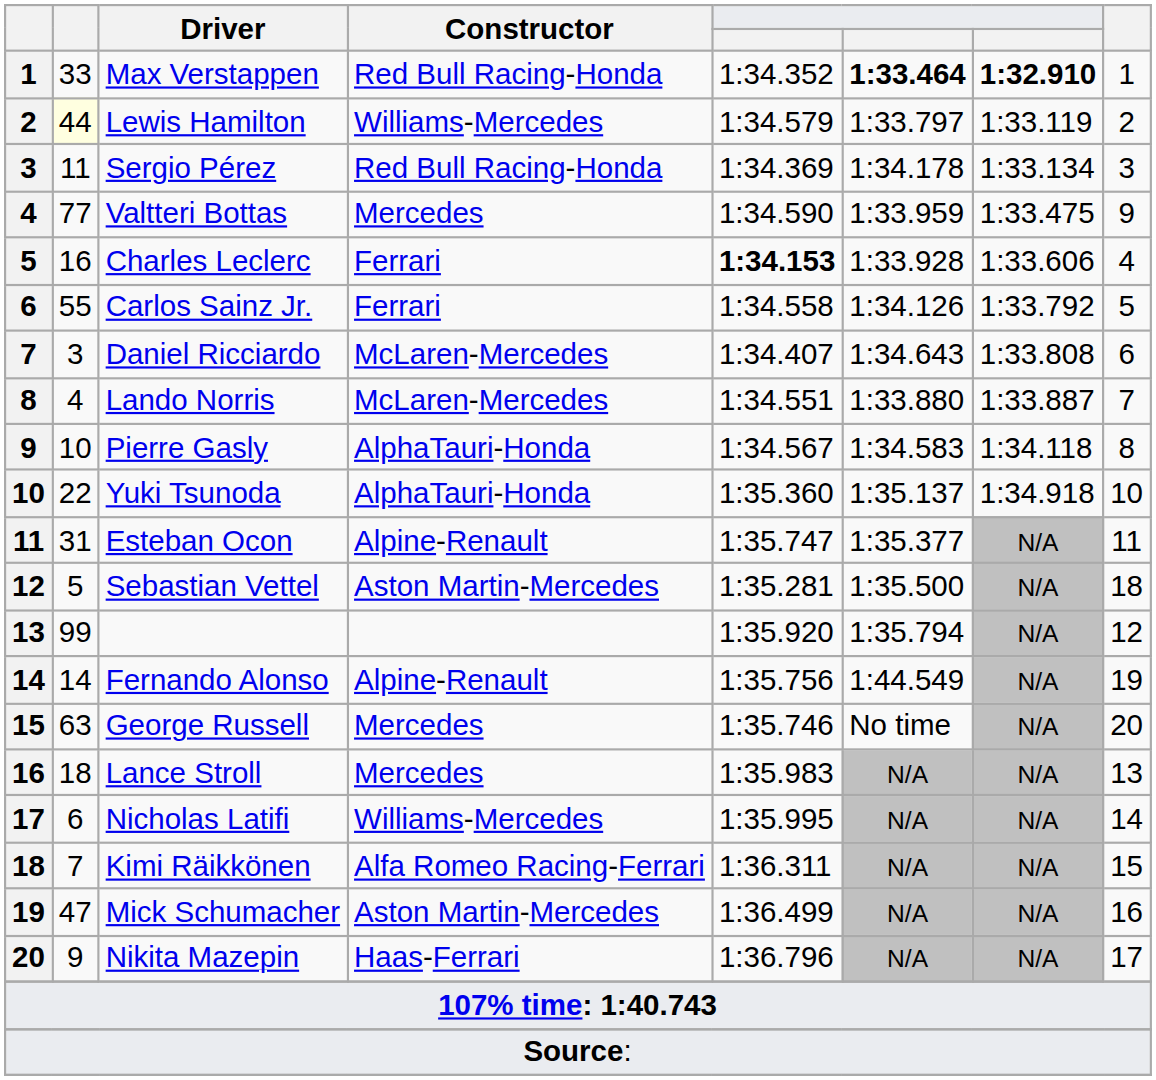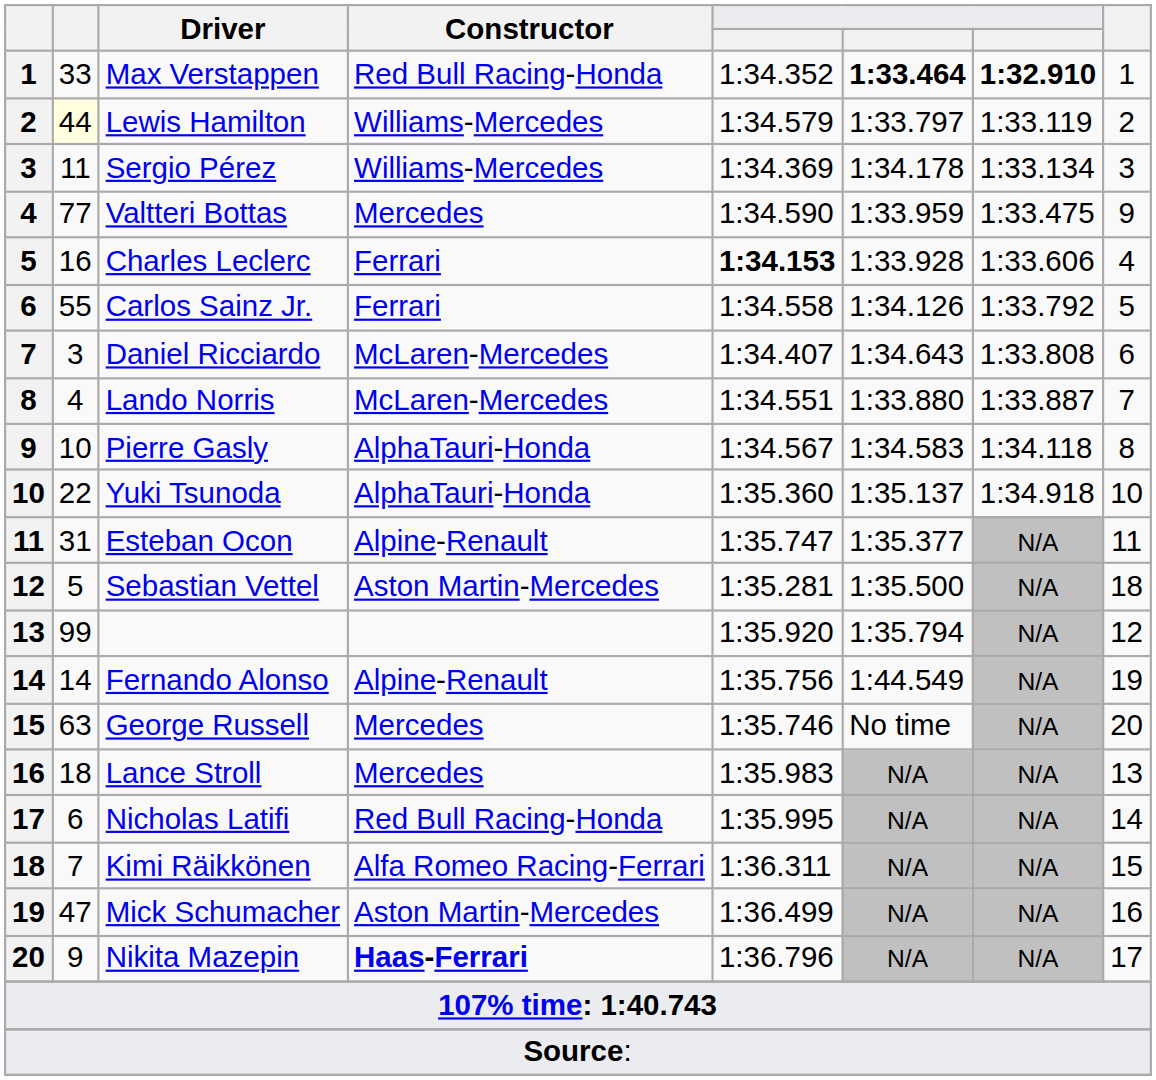 <table class="wikitable sortable" style="font-size: 85%;">
 <tr>
 <th rowspan="2"></th>
 <th rowspan="2"></th>
 <th rowspan="2">Driver</th>
 <th rowspan="2">Constructor</th>
 <th colspan="3" style="background:#eaecf0; text-align:center;"></th>
 <th rowspan="2"></th>
 </tr>
 <tr>
 <th scope="col"></th>
 <th scope="col"></th>
 <th scope="col"></th>
 </tr>
 <tr>
 <th scope="row">1</th>
 <td align="center">33</td>
 <td data-sort-value="ver"> <a href='#'>Max Verstappen</a></td>
 <td><a href='#'>Red Bull Racing</a>-<a href='#'>Honda</a></td>
 <td>1:34.352</td>
 <td><strong>1:33.464</strong></td>
 <td><strong>1:32.910</strong></td>
 <td align="center">1</td>
 </tr>
 <tr>
 <th scope="row">2</th>
 <td align="center" style="background: lightyellow;">44</td>
 <td data-sort-value="ham"> <a href='#'>Lewis Hamilton</a></td>
 <td><a href='#'>Williams</a>-<a href='#'>Mercedes</a></td>
 <td>1:34.579</td>
 <td>1:33.797</td>
 <td>1:33.119</td>
 <td align="center">2</td>
 </tr>
 <tr>
 <th scope="row">3</th>
 <td align="center">11</td>
 <td data-sort-value="per"> <a href='#'>Sergio Pérez</a></td>
-<td><a href='#'>Red Bull Racing</a>-<a href='#'>Honda</a></td>
+<td><a href='#'>Williams</a>-<a href='#'>Mercedes</a></td>
 <td>1:34.369</td>
 <td>1:34.178</td>
 <td>1:33.134</td>
 <td align="center">3</td>
 </tr>
 <tr>
 <th scope="row">4</th>
 <td align="center">77</td>
 <td data-sort-value="bot"> <a href='#'>Valtteri Bottas</a></td>
 <td><a href='#'>Mercedes</a></td>
 <td>1:34.590</td>
 <td>1:33.959</td>
 <td>1:33.475</td>
 <td align="center">9</td>
 </tr>
 <tr>
 <th scope="row">5</th>
 <td align="center">16</td>
 <td data-sort-value="lec"> <a href='#'>Charles Leclerc</a></td>
 <td><a href='#'>Ferrari</a></td>
 <td><strong>1:34.153</strong></td>
 <td>1:33.928</td>
 <td>1:33.606</td>
 <td align="center">4</td>
 </tr>
 <tr>
 <th scope="row">6</th>
 <td align="center">55</td>
 <td data-sort-value="sai"> <a href='#'>Carlos Sainz Jr.</a></td>
 <td><a href='#'>Ferrari</a></td>
 <td>1:34.558</td>
 <td>1:34.126</td>
 <td>1:33.792</td>
 <td align="center">5</td>
 </tr>
 <tr>
 <th scope="row">7</th>
 <td align="center">3</td>
 <td data-sort-value="ric"> <a href='#'>Daniel Ricciardo</a></td>
 <td><a href='#'>McLaren</a>-<a href='#'>Mercedes</a></td>
 <td>1:34.407</td>
 <td>1:34.643</td>
 <td>1:33.808</td>
 <td align="center">6</td>
 </tr>
 <tr>
 <th scope="row">8</th>
 <td align="center">4</td>
 <td data-sort-value="nor"> <a href='#'>Lando Norris</a></td>
 <td><a href='#'>McLaren</a>-<a href='#'>Mercedes</a></td>
 <td>1:34.551</td>
 <td>1:33.880</td>
 <td>1:33.887</td>
 <td align="center">7</td>
 </tr>
 <tr>
 <th scope="row">9</th>
 <td align="center">10</td>
 <td data-sort-value="gas"> <a href='#'>Pierre Gasly</a></td>
 <td><a href='#'>AlphaTauri</a>-<a href='#'>Honda</a></td>
 <td>1:34.567</td>
 <td>1:34.583</td>
 <td>1:34.118</td>
 <td align="center">8</td>
 </tr>
 <tr>
 <th scope="row">10</th>
 <td align="center">22</td>
 <td data-sort-value="tsu"> <a href='#'>Yuki Tsunoda</a></td>
 <td><a href='#'>AlphaTauri</a>-<a href='#'>Honda</a></td>
 <td>1:35.360</td>
 <td>1:35.137</td>
 <td>1:34.918</td>
 <td align="center">10</td>
 </tr>
 <tr>
 <th scope="row">11</th>
 <td align="center">31</td>
 <td data-sort-value="oco"> <a href='#'>Esteban Ocon</a></td>
 <td><a href='#'>Alpine</a>-<a href='#'>Renault</a></td>
 <td>1:35.747</td>
 <td>1:35.377</td>
 <td style="background: silver" align="center" data-sort-value="12"><small>N/A</small></td>
 <td align="center">11</td>
 </tr>
 <tr>
 <th scope="row">12</th>
 <td align="center">5</td>
 <td data-sort-value="vet"> <a href='#'>Sebastian Vettel</a></td>
 <td><a href='#'>Aston Martin</a>-<a href='#'>Mercedes</a></td>
 <td>1:35.281</td>
 <td>1:35.500</td>
 <td style="background: silver" align="center" data-sort-value="11"><small>N/A</small></td>
 <td align="center">18</td>
 </tr>
 <tr>
 <th scope="row">13</th>
 <td align="center">99</td>
 <td data-sort-value="gio"></td>
 <td></td>
 <td>1:35.920</td>
 <td>1:35.794</td>
 <td style="background: silver" align="center" data-sort-value="18"><small>N/A</small></td>
 <td align="center">12</td>
 </tr>
 <tr>
 <th scope="row">14</th>
 <td align="center">14</td>
 <td data-sort-value="alo"> <a href='#'>Fernando Alonso</a></td>
 <td><a href='#'>Alpine</a>-<a href='#'>Renault</a></td>
 <td>1:35.756</td>
 <td>1:44.549</td>
 <td style="background: silver" align="center" data-sort-value="18"><small>N/A</small></td>
 <td align="center">19</td>
 </tr>
 <tr>
 <th scope="row">15</th>
 <td align="center">63</td>
 <td data-sort-value="rus"> <a href='#'>George Russell</a></td>
 <td><a href='#'>Mercedes</a></td>
 <td>1:35.746</td>
 <td>No time</td>
 <td style="background: silver" align="center" data-sort-value="13"><small>N/A</small></td>
 <td align="center">20</td>
 </tr>
 <tr>
 <th scope="row">16</th>
 <td align="center">18</td>
 <td data-sort-value="str"> <a href='#'>Lance Stroll</a></td>
 <td><a href='#'>Mercedes</a></td>
 <td>1:35.983</td>
 <td style="background: silver" align="center" data-sort-value="13"><small>N/A</small></td>
 <td style="background: silver" align="center" data-sort-value="13"><small>N/A</small></td>
 <td align="center">13</td>
 </tr>
 <tr>
 <th scope="row">17</th>
 <td align="center">6</td>
 <td data-sort-value="lat"> <a href='#'>Nicholas Latifi</a></td>
-<td><a href='#'>Williams</a>-<a href='#'>Mercedes</a></td>
+<td><a href='#'>Red Bull Racing</a>-<a href='#'>Honda</a></td>
 <td>1:35.995</td>
 <td style="background: silver" align="center" data-sort-value="17"><small>N/A</small></td>
 <td style="background: silver" align="center" data-sort-value="17"><small>N/A</small></td>
 <td align="center">14</td>
 </tr>
 <tr>
 <th scope="row">18</th>
 <td align="center">7</td>
 <td data-sort-value="rai"> <a href='#'>Kimi Räikkönen</a></td>
 <td><a href='#'>Alfa Romeo Racing</a>-<a href='#'>Ferrari</a></td>
 <td>1:36.311</td>
 <td style="background: silver" align="center" data-sort-value="19"><small>N/A</small></td>
 <td style="background: silver" align="center" data-sort-value="19"><small>N/A</small></td>
 <td align="center">15</td>
 </tr>
 <tr>
 <th scope="row">19</th>
 <td align="center">47</td>
 <td data-sort-value="sch"> <a href='#'>Mick Schumacher</a></td>
 <td><a href='#'>Aston Martin</a>-<a href='#'>Mercedes</a></td>
 <td>1:36.499</td>
 <td style="background: silver" align="center" data-sort-value="19"><small>N/A</small></td>
 <td style="background: silver" align="center" data-sort-value="14"><small>N/A</small></td>
 <td align="center">16</td>
 </tr>
 <tr>
 <th scope="row">20</th>
 <td align="center">9</td>
 <td data-sort-value="maz"><a href='#'>Nikita Mazepin</a></td>
-<td><a href='#'>Haas</a>-<a href='#'>Ferrari</a></td>
+<td><strong><a href='#'>Haas</a>-<a href='#'>Ferrari</a></strong></td>
 <td>1:36.796</td>
 <td style="background: silver" align="center" data-sort-value="20"><small>N/A</small></td>
 <td style="background: silver" align="center" data-sort-value="20"><small>N/A</small></td>
 <td align="center">17</td>
 </tr>
 <tr>
 </tr>
 <tr class="sortbottom">
 <td colspan="8" style="background-color:#EAECF0;text-align:center"><strong><a href='#'>107% time</a>: 1:40.743</strong></td>
 </tr>
 <tr>
 </tr>
 <tr class="sortbottom">
 <td colspan="8" style="background-color:#EAECF0;text-align:center"><strong>Source</strong>:</td>
 </tr>
 <tr>
 </tr>
 </table>
